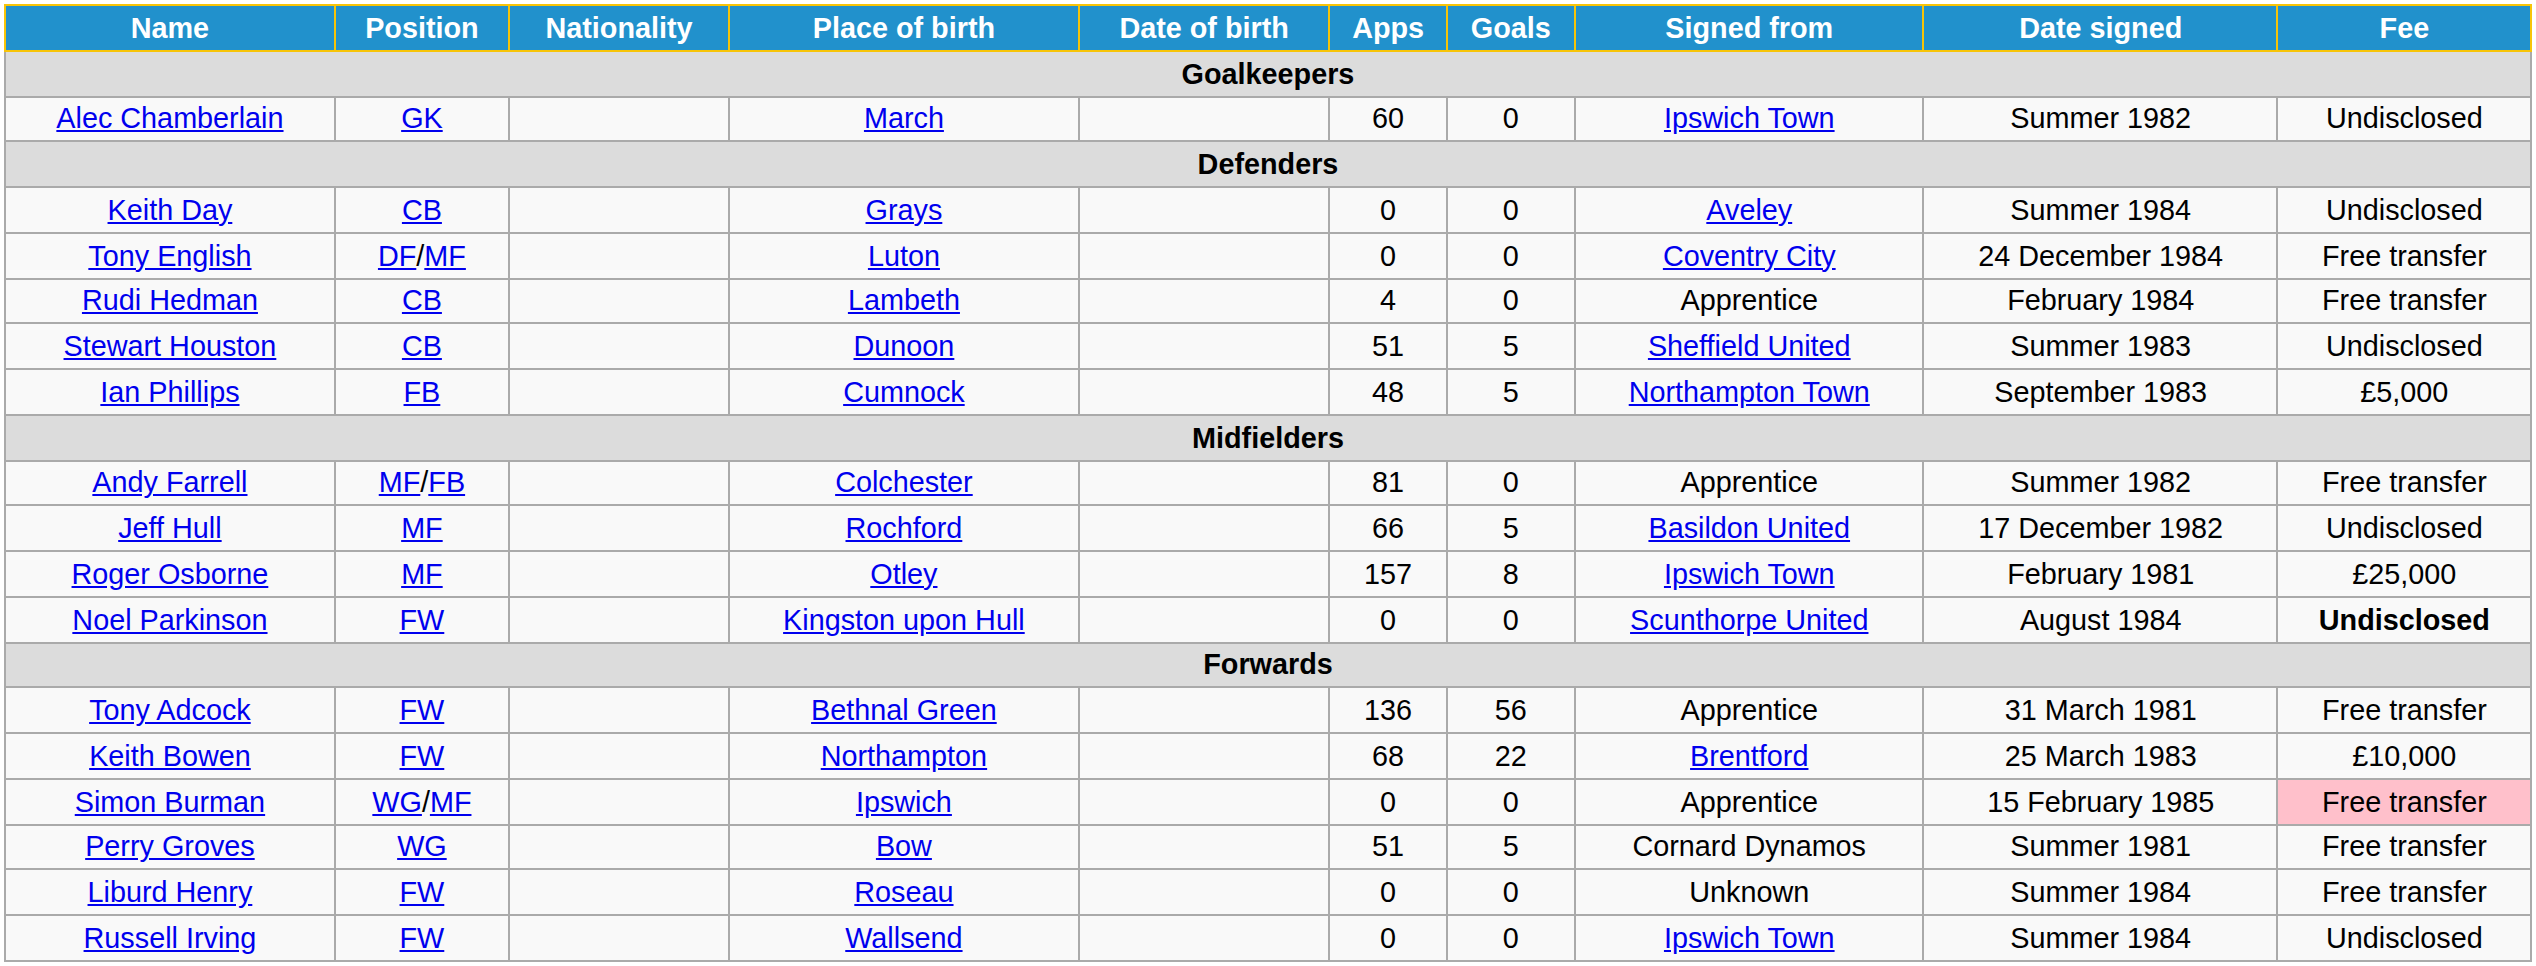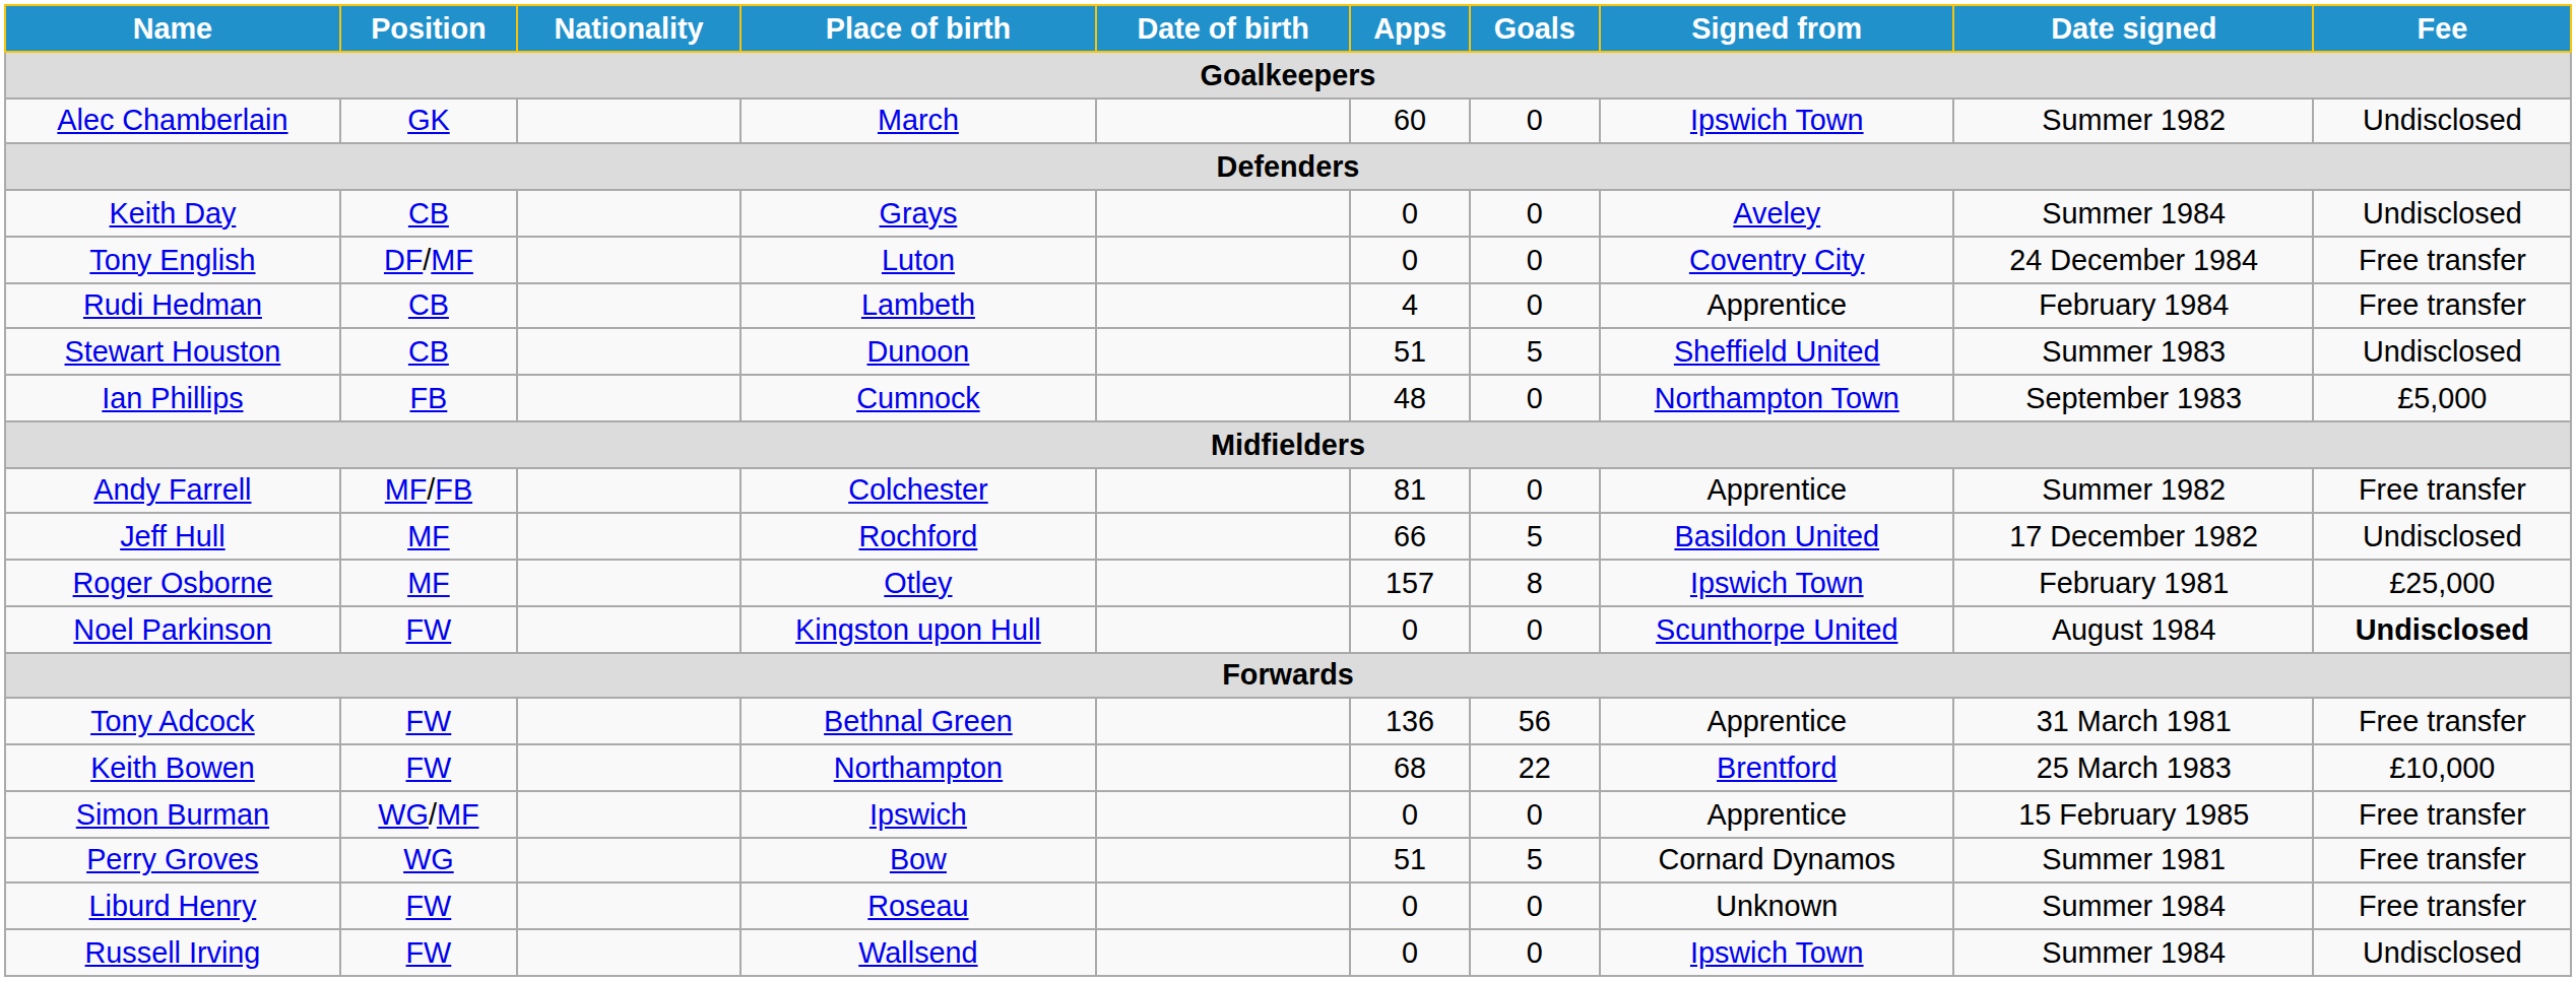 <table class="wikitable" style="text-align:center; font-size:90%; width:100%;">
 <tr>
 <th style="background:#2191CC; color:white; border:1px solid #F7C408; text-align:center;">Name</th>
 <th style="background:#2191CC; color:white; border:1px solid #F7C408; text-align:center;">Position</th>
 <th style="background:#2191CC; color:white; border:1px solid #F7C408; text-align:center;">Nationality</th>
 <th style="background:#2191CC; color:white; border:1px solid #F7C408; text-align:center;">Place of birth</th>
 <th style="background:#2191CC; color:white; border:1px solid #F7C408; text-align:center;">Date of birth</th>
 <th style="background:#2191CC; color:white; border:1px solid #F7C408; text-align:center;">Apps</th>
 <th style="background:#2191CC; color:white; border:1px solid #F7C408; text-align:center;">Goals</th>
 <th style="background:#2191CC; color:white; border:1px solid #F7C408; text-align:center;">Signed from</th>
 <th style="background:#2191CC; color:white; border:1px solid #F7C408; text-align:center;">Date signed</th>
 <th style="background:#2191CC; color:white; border:1px solid #F7C408; text-align:center;">Fee</th>
 </tr>
 <tr>
 <th colspan="12" style="background:#dcdcdc; text-align:center;">Goalkeepers</th>
 </tr>
 <tr>
 <td><a href='#'>Alec Chamberlain</a></td>
 <td><a href='#'>GK</a></td>
 <td></td>
 <td><a href='#'>March</a></td>
 <td></td>
 <td>60</td>
 <td>0</td>
 <td> <a href='#'>Ipswich Town</a></td>
 <td>Summer 1982</td>
 <td>Undisclosed</td>
 </tr>
 <tr>
 <th colspan="12" style="background:#dcdcdc; text-align:center;">Defenders</th>
 </tr>
 <tr>
 <td><a href='#'>Keith Day</a></td>
 <td><a href='#'>CB</a></td>
 <td></td>
 <td><a href='#'>Grays</a></td>
 <td></td>
 <td>0</td>
 <td>0</td>
 <td> <a href='#'>Aveley</a></td>
 <td>Summer 1984</td>
 <td>Undisclosed</td>
 </tr>
 <tr>
 <td><a href='#'>Tony English</a></td>
 <td><a href='#'>DF</a>/<a href='#'>MF</a></td>
 <td></td>
 <td><a href='#'>Luton</a></td>
 <td></td>
 <td>0</td>
 <td>0</td>
 <td> <a href='#'>Coventry City</a></td>
 <td>24 December 1984</td>
 <td>Free transfer</td>
 </tr>
 <tr>
 <td><a href='#'>Rudi Hedman</a></td>
 <td><a href='#'>CB</a></td>
 <td></td>
 <td><a href='#'>Lambeth</a></td>
 <td></td>
 <td>4</td>
 <td>0</td>
 <td>Apprentice</td>
 <td>February 1984</td>
 <td>Free transfer</td>
 </tr>
 <tr>
 <td><a href='#'>Stewart Houston</a></td>
 <td><a href='#'>CB</a></td>
 <td></td>
 <td><a href='#'>Dunoon</a></td>
 <td></td>
 <td>51</td>
 <td>5</td>
 <td> <a href='#'>Sheffield United</a></td>
 <td>Summer 1983</td>
 <td>Undisclosed</td>
 </tr>
 <tr>
 <td><a href='#'>Ian Phillips</a></td>
 <td><a href='#'>FB</a></td>
 <td></td>
 <td><a href='#'>Cumnock</a></td>
 <td></td>
 <td>48</td>
-<td>5</td>
+<td>0</td>
 <td> <a href='#'>Northampton Town</a></td>
 <td>September 1983</td>
 <td>£5,000</td>
 </tr>
 <tr>
 <th colspan="12" style="background:#dcdcdc; text-align:center;">Midfielders</th>
 </tr>
 <tr>
 <td><a href='#'>Andy Farrell</a></td>
 <td><a href='#'>MF</a>/<a href='#'>FB</a></td>
 <td></td>
 <td><a href='#'>Colchester</a></td>
 <td></td>
 <td>81</td>
 <td>0</td>
 <td>Apprentice</td>
 <td>Summer 1982</td>
 <td>Free transfer</td>
 </tr>
 <tr>
 <td><a href='#'>Jeff Hull</a></td>
 <td><a href='#'>MF</a></td>
 <td></td>
 <td><a href='#'>Rochford</a></td>
 <td></td>
 <td>66</td>
 <td>5</td>
 <td> <a href='#'>Basildon United</a></td>
 <td>17 December 1982</td>
 <td>Undisclosed</td>
 </tr>
 <tr>
 <td><a href='#'>Roger Osborne</a></td>
 <td><a href='#'>MF</a></td>
 <td></td>
 <td><a href='#'>Otley</a></td>
 <td></td>
 <td>157</td>
 <td>8</td>
 <td> <a href='#'>Ipswich Town</a></td>
 <td>February 1981</td>
 <td>£25,000</td>
 </tr>
 <tr>
 <td><a href='#'>Noel Parkinson</a></td>
 <td><a href='#'>FW</a></td>
 <td></td>
 <td><a href='#'>Kingston upon Hull</a></td>
 <td></td>
 <td>0</td>
 <td>0</td>
 <td> <a href='#'>Scunthorpe United</a></td>
 <td>August 1984</td>
 <td><strong>Undisclosed</strong></td>
 </tr>
 <tr>
 <th colspan="12" style="background:#dcdcdc; text-align:center;">Forwards</th>
 </tr>
 <tr>
 <td><a href='#'>Tony Adcock</a></td>
 <td><a href='#'>FW</a></td>
 <td></td>
 <td><a href='#'>Bethnal Green</a></td>
 <td></td>
 <td>136</td>
 <td>56</td>
 <td>Apprentice</td>
 <td>31 March 1981</td>
 <td>Free transfer</td>
 </tr>
 <tr>
 <td><a href='#'>Keith Bowen</a></td>
 <td><a href='#'>FW</a></td>
 <td></td>
 <td> <a href='#'>Northampton</a></td>
 <td></td>
 <td>68</td>
 <td>22</td>
 <td> <a href='#'>Brentford</a></td>
 <td>25 March 1983</td>
 <td>£10,000</td>
 </tr>
 <tr>
 <td><a href='#'>Simon Burman</a></td>
 <td><a href='#'>WG</a>/<a href='#'>MF</a></td>
 <td></td>
 <td><a href='#'>Ipswich</a></td>
 <td></td>
 <td>0</td>
 <td>0</td>
 <td>Apprentice</td>
 <td>15 February 1985</td>
-<td style="background: pink;">Free transfer</td>
+<td>Free transfer</td>
 </tr>
 <tr>
 <td><a href='#'>Perry Groves</a></td>
 <td><a href='#'>WG</a></td>
 <td></td>
 <td><a href='#'>Bow</a></td>
 <td></td>
 <td>51</td>
 <td>5</td>
 <td> Cornard Dynamos</td>
 <td>Summer 1981</td>
 <td>Free transfer</td>
 </tr>
 <tr>
 <td><a href='#'>Liburd Henry</a></td>
 <td><a href='#'>FW</a></td>
 <td></td>
 <td><a href='#'>Roseau</a></td>
 <td></td>
 <td>0</td>
 <td>0</td>
 <td>Unknown</td>
 <td>Summer 1984</td>
 <td>Free transfer</td>
 </tr>
 <tr>
 <td><a href='#'>Russell Irving</a></td>
 <td><a href='#'>FW</a></td>
 <td></td>
 <td><a href='#'>Wallsend</a></td>
 <td></td>
 <td>0</td>
 <td>0</td>
 <td> <a href='#'>Ipswich Town</a></td>
 <td>Summer 1984</td>
 <td>Undisclosed</td>
 </tr>
 </table>
